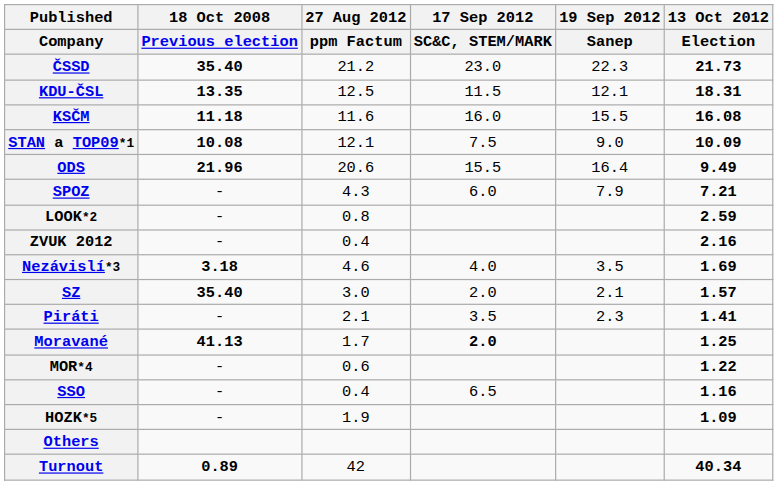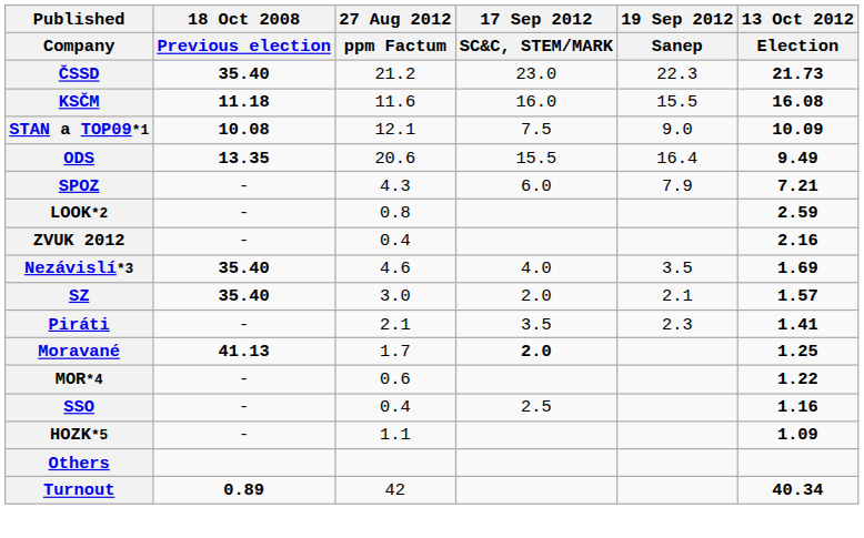 <table class="wikitable" style="text-align:center;">
 <tr>
 <th>Published</th>
 <th>18 Oct 2008 </th>
 <th>27 Aug 2012 </th>
 <th>17 Sep 2012 </th>
 <th>19 Sep 2012 </th>
 <th>13 Oct 2012 </th>
 </tr>
 <tr>
 <th>Company</th>
 <th><a href='#'>Previous election</a></th>
 <th>ppm Factum</th>
 <th>SC&C, STEM/MARK</th>
 <th>Sanep</th>
 <th>Election</th>
 </tr>
 <tr>
 <th><a href='#'>ČSSD</a></th>
 <td><strong>35.40</strong></td>
 <td>21.2</td>
 <td>23.0</td>
 <td>22.3</td>
 <td><strong>21.73</strong></td>
 </tr>
 <tr>
-<th><a href='#'>KDU-ČSL</a></th>
-<td><strong>13.35</strong></td>
-<td>12.5</td>
-<td>11.5</td>
-<td>12.1</td>
-<td><strong>18.31</strong></td>
-</tr>
-<tr>
 <th><a href='#'>KSČM</a></th>
 <td><strong>11.18</strong></td>
 <td>11.6</td>
 <td>16.0</td>
 <td>15.5</td>
 <td><strong>16.08</strong></td>
 </tr>
 <tr>
 <th><a href='#'>STAN</a> a <a href='#'>TOP09</a><small>*1</small></th>
 <td><strong>10.08</strong></td>
 <td>12.1</td>
 <td>7.5</td>
 <td>9.0</td>
 <td><strong>10.09</strong></td>
 </tr>
 <tr>
 <th><a href='#'>ODS</a></th>
-<td><strong>21.96</strong></td>
+<td><strong>13.35</strong></td>
 <td>20.6</td>
 <td>15.5</td>
 <td>16.4</td>
 <td><strong>9.49</strong></td>
 </tr>
 <tr>
 <th><a href='#'>SPOZ</a></th>
 <td>-</td>
 <td>4.3</td>
 <td>6.0</td>
 <td>7.9</td>
 <td><strong>7.21</strong></td>
 </tr>
 <tr>
 <th>LOOK<small>*2</small></th>
 <td>-</td>
 <td>0.8</td>
 <td></td>
 <td></td>
 <td><strong>2.59</strong></td>
 </tr>
 <tr>
 <th>ZVUK 2012</th>
 <td>-</td>
 <td>0.4</td>
 <td></td>
 <td></td>
 <td><strong>2.16</strong></td>
 </tr>
 <tr>
 <th><a href='#'>Nezávislí</a><small>*3</small></th>
-<td><strong>3.18</strong></td>
+<td><strong>35.40</strong></td>
 <td>4.6</td>
 <td>4.0</td>
 <td>3.5</td>
 <td><strong>1.69</strong></td>
 </tr>
 <tr>
 <th><a href='#'>SZ</a></th>
 <td><strong>35.40</strong></td>
 <td>3.0</td>
 <td>2.0</td>
 <td>2.1</td>
 <td><strong>1.57</strong></td>
 </tr>
 <tr>
 <th><a href='#'>Piráti</a></th>
 <td>-</td>
 <td>2.1</td>
 <td>3.5</td>
 <td>2.3</td>
 <td><strong>1.41</strong></td>
 </tr>
 <tr>
 <th><a href='#'>Moravané</a></th>
 <td><strong>41.13</strong></td>
 <td>1.7</td>
 <td><strong>2.0</strong></td>
 <td></td>
 <td><strong>1.25</strong></td>
 </tr>
 <tr>
 <th>MOR<small>*4</small></th>
 <td>-</td>
 <td>0.6</td>
 <td></td>
 <td></td>
 <td><strong>1.22</strong></td>
 </tr>
 <tr>
 <th><a href='#'>SSO</a></th>
 <td>-</td>
 <td>0.4</td>
-<td>6.5</td>
+<td>2.5</td>
 <td></td>
 <td><strong>1.16</strong></td>
 </tr>
 <tr>
 <th>HOZK<small>*5</small></th>
 <td>-</td>
-<td>1.9</td>
+<td>1.1</td>
 <td></td>
 <td></td>
 <td><strong>1.09</strong></td>
 </tr>
 <tr>
 <th><a href='#'>Others</a></th>
 <td></td>
 <td></td>
 <td></td>
 <td></td>
 </tr>
 <tr>
 <th><a href='#'>Turnout</a></th>
 <td><strong>0.89</strong></td>
 <td>42</td>
 <td></td>
 <td></td>
 <td><strong>40.34</strong></td>
 </tr>
 </table>
